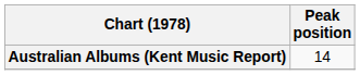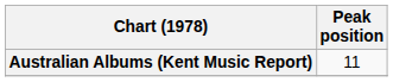 <table class="wikitable sortable plainrowheaders">
 <tr>
 <th scope="col">Chart (1978)</th>
 <th scope="col">Peak<br>position</th>
 </tr>
 <tr>
 <th scope="row">Australian Albums (Kent Music Report)</th>
-<td align="center">14</td>
+<td align="center">11</td>
 </tr>
 <tr>
 </tr>
 <tr>
 </tr>
 <tr>
 </tr>
 <tr>
 </tr>
 <tr>
 </tr>
 </table>
